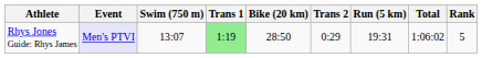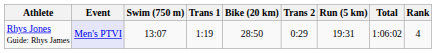 <table class="wikitable" border="1" style="font-size:90%; text-align:center">
 <tr>
 <th>Athlete</th>
 <th>Event</th>
 <th>Swim (750 m)</th>
 <th>Trans 1</th>
 <th>Bike (20 km)</th>
 <th>Trans 2</th>
 <th>Run (5 km)</th>
 <th>Total</th>
 <th>Rank</th>
 </tr>
 <tr>
 <td align=left><a href='#'>Rhys Jones</a><br><small>Guide: Rhys James</small></td>
 <td align=left style="background: lavender;"><a href='#'>Men's PTVI</a></td>
 <td>13:07</td>
-<td style="background: lightgreen;">1:19</td>
+<td>1:19</td>
 <td>28:50</td>
 <td>0:29</td>
 <td>19:31</td>
 <td>1:06:02</td>
-<td>5</td>
+<td>4</td>
 </tr>
 </table>
